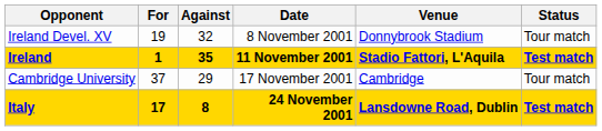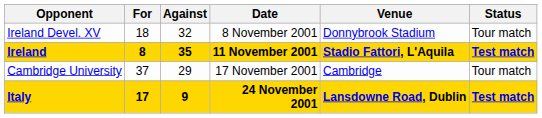 <table class=wikitable>
 <tr>
 <th>Opponent</th>
 <th>For</th>
 <th>Against</th>
 <th>Date</th>
 <th>Venue</th>
 <th>Status</th>
 </tr>
 <tr bgcolor=#fdfdfd>
 <td><a href='#'>Ireland Devel. XV</a></td>
-<td align=center width=40>19</td>
+<td align=center width=40>18</td>
 <td align=center width=40>32</td>
 <td width=140 align=right>8 November 2001</td>
 <td><a href='#'>Donnybrook Stadium</a></td>
 <td>Tour match</td>
 </tr>
 <tr bgcolor=gold>
 <td><strong><a href='#'>Ireland</a></strong></td>
-<td align=center width=40><strong>1</strong></td>
+<td align=center width=40><strong>8</strong></td>
 <td align=center width=40><strong>35</strong></td>
 <td width=140 align=right><strong>11 November 2001</strong></td>
 <td><strong><a href='#'>Stadio Fattori</a>, L'Aquila</strong></td>
 <td><strong><a href='#'>Test match</a></strong></td>
 </tr>
 <tr bgcolor=#fdfdfd>
 <td><a href='#'>Cambridge University</a></td>
 <td align=center width=40>37</td>
 <td align=center width=40>29</td>
 <td width=140 align=right>17 November 2001</td>
 <td><a href='#'>Cambridge</a></td>
 <td>Tour match</td>
 </tr>
 <tr bgcolor=gold>
 <td><strong><a href='#'>Italy</a></strong></td>
 <td align=center width=40><strong>17</strong></td>
-<td align=center width=40><strong>8</strong></td>
+<td align=center width=40><strong>9</strong></td>
 <td width=140 align=right><strong>24 November 2001</strong></td>
 <td><strong><a href='#'>Lansdowne Road</a>, Dublin</strong></td>
 <td><strong><a href='#'>Test match</a></strong></td>
 </tr>
 </table>
